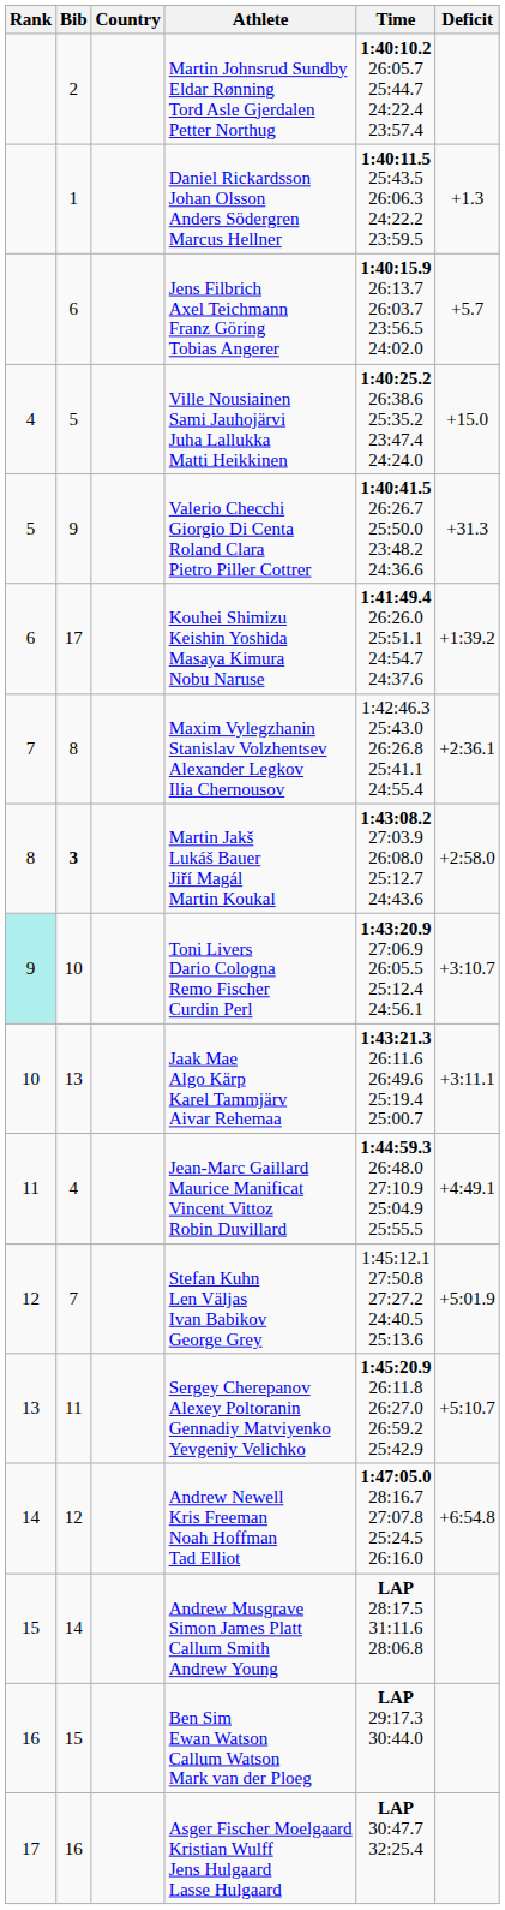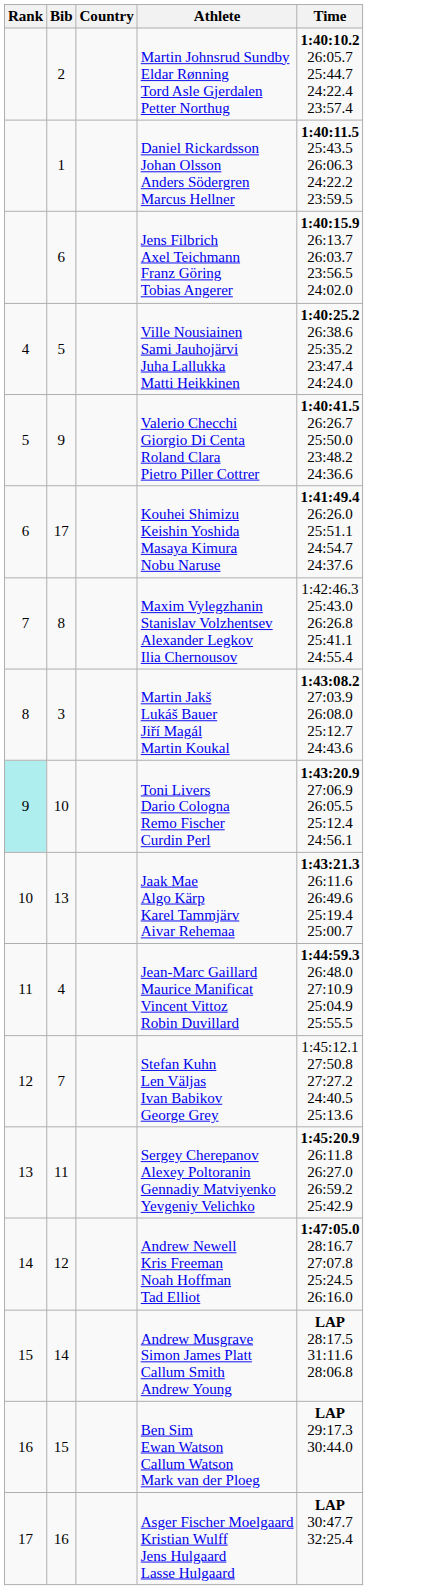 <table class="wikitable sortable" style="text-align:center">
 <tr>
 <th>Rank</th>
 <th>Bib</th>
 <th>Country</th>
 <th>Athlete</th>
 <th>Time</th>
-<th>Deficit</th>
 </tr>
 <tr>
 <td></td>
 <td>2</td>
 <td align="left"></td>
 <td align="left"><br><a href='#'>Martin Johnsrud Sundby</a><br><a href='#'>Eldar Rønning</a><br><a href='#'>Tord Asle Gjerdalen</a><br><a href='#'>Petter Northug</a></td>
 <td><strong>1:40:10.2</strong><br>26:05.7<br>25:44.7<br>24:22.4<br>23:57.4</td>
-<td></td>
 </tr>
 <tr>
 <td></td>
 <td>1</td>
 <td align="left"></td>
 <td align="left"><br><a href='#'>Daniel Rickardsson</a><br><a href='#'>Johan Olsson</a><br><a href='#'>Anders Södergren</a><br><a href='#'>Marcus Hellner</a></td>
 <td><strong>1:40:11.5</strong><br>25:43.5<br>26:06.3<br>24:22.2 <br>23:59.5</td>
-<td>+1.3</td>
 </tr>
 <tr>
 <td></td>
 <td>6</td>
 <td align="left"></td>
 <td align="left"><br><a href='#'>Jens Filbrich</a><br><a href='#'>Axel Teichmann</a><br><a href='#'>Franz Göring</a><br><a href='#'>Tobias Angerer</a></td>
 <td><strong>1:40:15.9</strong><br>26:13.7<br>26:03.7<br>23:56.5<br>24:02.0</td>
-<td>+5.7</td>
 </tr>
 <tr>
 <td>4</td>
 <td>5</td>
 <td align="left"></td>
 <td align="left"><br><a href='#'>Ville Nousiainen</a><br><a href='#'>Sami Jauhojärvi</a><br><a href='#'>Juha Lallukka</a><br><a href='#'>Matti Heikkinen</a></td>
 <td><strong>1:40:25.2</strong><br>26:38.6<br>25:35.2<br>23:47.4<br>24:24.0</td>
-<td>+15.0</td>
 </tr>
 <tr>
 <td>5</td>
 <td>9</td>
 <td align="left"></td>
 <td align="left"><br><a href='#'>Valerio Checchi</a><br><a href='#'>Giorgio Di Centa</a><br><a href='#'>Roland Clara</a><br><a href='#'>Pietro Piller Cottrer</a></td>
 <td><strong>1:40:41.5</strong><br>26:26.7<br>25:50.0<br>23:48.2<br>24:36.6</td>
-<td>+31.3</td>
 </tr>
 <tr>
 <td>6</td>
 <td>17</td>
 <td align="left"></td>
 <td align="left"><br><a href='#'>Kouhei Shimizu</a><br><a href='#'>Keishin Yoshida</a><br><a href='#'>Masaya Kimura</a><br><a href='#'>Nobu Naruse</a></td>
 <td><strong>1:41:49.4</strong><br>26:26.0<br>25:51.1<br>24:54.7<br>24:37.6</td>
-<td>+1:39.2</td>
 </tr>
 <tr>
 <td>7</td>
 <td>8</td>
 <td align="left"></td>
 <td align="left"><br><a href='#'>Maxim Vylegzhanin</a><br><a href='#'>Stanislav Volzhentsev</a><br><a href='#'>Alexander Legkov</a><br><a href='#'>Ilia Chernousov</a></td>
 <td>1:42:46.3<br>25:43.0 <br>26:26.8<br>25:41.1<br>24:55.4</td>
-<td>+2:36.1</td>
 </tr>
 <tr>
 <td>8</td>
-<td><strong>3</strong></td>
+<td>3</td>
 <td align="left"></td>
 <td align="left"><br><a href='#'>Martin Jakš</a><br><a href='#'>Lukáš Bauer</a><br><a href='#'>Jiří Magál</a><br><a href='#'>Martin Koukal</a></td>
 <td><strong>1:43:08.2</strong><br>27:03.9<br>26:08.0<br>25:12.7<br>24:43.6</td>
-<td>+2:58.0</td>
 </tr>
 <tr>
 <td style="background: paleturquoise;">9</td>
 <td>10</td>
 <td align="left"></td>
 <td align="left"><br> <a href='#'>Toni Livers</a><br><a href='#'>Dario Cologna</a><br><a href='#'>Remo Fischer</a><br><a href='#'>Curdin Perl</a></td>
 <td><strong>1:43:20.9</strong><br>27:06.9<br>26:05.5<br>25:12.4<br>24:56.1</td>
-<td>+3:10.7</td>
 </tr>
 <tr>
 <td>10</td>
 <td>13</td>
 <td align="left"></td>
 <td align="left"><br><a href='#'>Jaak Mae</a><br><a href='#'>Algo Kärp</a><br><a href='#'>Karel Tammjärv</a><br><a href='#'>Aivar Rehemaa</a></td>
 <td><strong>1:43:21.3</strong><br>26:11.6<br>26:49.6<br>25:19.4<br>25:00.7</td>
-<td>+3:11.1</td>
 </tr>
 <tr>
 <td>11</td>
 <td>4</td>
 <td align="left"></td>
 <td align="left"><br> <a href='#'>Jean-Marc Gaillard</a><br><a href='#'>Maurice Manificat</a><br><a href='#'>Vincent Vittoz</a><br><a href='#'>Robin Duvillard</a></td>
 <td><strong>1:44:59.3</strong> <br>26:48.0<br>27:10.9<br>25:04.9<br>25:55.5</td>
-<td>+4:49.1</td>
 </tr>
 <tr>
 <td>12</td>
 <td>7</td>
 <td align="left"></td>
 <td align="left"><br><a href='#'>Stefan Kuhn</a><br><a href='#'>Len Väljas</a><br><a href='#'>Ivan Babikov</a><br><a href='#'>George Grey</a></td>
 <td>1:45:12.1<br>27:50.8<br>27:27.2<br>24:40.5<br>25:13.6</td>
-<td>+5:01.9</td>
 </tr>
 <tr>
 <td>13</td>
 <td>11</td>
 <td align="left"></td>
 <td align="left"><br><a href='#'>Sergey Cherepanov</a><br><a href='#'>Alexey Poltoranin</a><br><a href='#'>Gennadiy Matviyenko</a><br><a href='#'>Yevgeniy Velichko</a></td>
 <td><strong>1:45:20.9</strong><br>26:11.8<br>26:27.0<br>26:59.2<br>25:42.9</td>
-<td>+5:10.7</td>
 </tr>
 <tr>
 <td>14</td>
 <td>12</td>
 <td align="left"></td>
 <td align="left"><br> <a href='#'>Andrew Newell</a><br><a href='#'>Kris Freeman</a><br><a href='#'>Noah Hoffman</a><br><a href='#'>Tad Elliot</a></td>
 <td><strong>1:47:05.0</strong><br>28:16.7<br>27:07.8<br>25:24.5<br>26:16.0</td>
-<td>+6:54.8</td>
 </tr>
 <tr>
 <td>15</td>
 <td>14</td>
 <td align="left"></td>
 <td align="left"><br><a href='#'>Andrew Musgrave</a><br><a href='#'>Simon James Platt</a><br><a href='#'>Callum Smith</a><br><a href='#'>Andrew Young</a></td>
 <td><strong>LAP</strong><br>28:17.5<br>31:11.6<br>28:06.8<br><br></td>
-<td></td>
 </tr>
 <tr>
 <td>16</td>
 <td>15</td>
 <td align="left"></td>
 <td align="left"><br><a href='#'>Ben Sim</a><br><a href='#'>Ewan Watson</a><br><a href='#'>Callum Watson</a><br><a href='#'>Mark van der Ploeg</a></td>
 <td><strong>LAP</strong><br>29:17.3<br>30:44.0<br><br><br></td>
-<td></td>
 </tr>
 <tr>
 <td>17</td>
 <td>16</td>
 <td align="left"></td>
 <td align="left"><br><a href='#'>Asger Fischer Moelgaard</a><br><a href='#'>Kristian Wulff</a><br><a href='#'>Jens Hulgaard</a><br><a href='#'>Lasse Hulgaard</a></td>
 <td><strong>LAP</strong><br>30:47.7<br>32:25.4<br><br><br></td>
-<td></td>
 </tr>
 </table>
